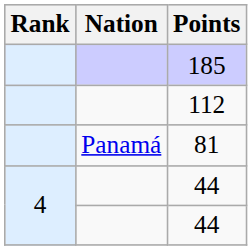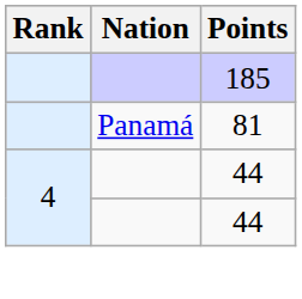 <table class="wikitable sortable" style="text-align:center">
 <tr>
 <th>Rank</th>
 <th>Nation</th>
 <th>Points</th>
 </tr>
 <tr style="background-color:#ccccff">
 <td bgcolor = DDEEFF></td>
 <td align=left></td>
 <td>185</td>
-</tr>
-<tr>
-<td bgcolor = DDEEFF></td>
-<td align=left></td>
-<td>112</td>
 </tr>
 <tr>
 <td bgcolor = DDEEFF></td>
 <td align=left> <a href='#'>Panamá</a></td>
 <td>81</td>
 </tr>
 <tr>
 <td rowspan = "2" bgcolor = DDEEFF>4</td>
 <td align=left></td>
 <td>44</td>
 </tr>
 <tr>
 <td align=left></td>
 <td>44</td>
 </tr>
 </table>
